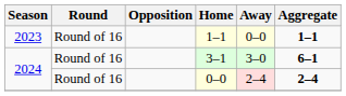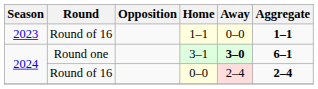 <table class="wikitable collapsible sortable" style="text-align:center; ">
 <tr>
 <th>Season</th>
 <th>Round</th>
 <th>Opposition</th>
 <th>Home</th>
 <th>Away</th>
 <th>Aggregate</th>
 </tr>
 <tr>
 <td><a href='#'>2023</a></td>
 <td>Round of 16</td>
 <td style="text-align:left;"></td>
 <td style="text-align:center; background:#ffd;">1–1</td>
 <td style="text-align:center; background:#ffd;">0–0</td>
 <td style="text-align:center; "><strong>1–1</strong></td>
 </tr>
 <tr>
 <td rowspan=2><a href='#'>2024</a></td>
-<td>Round of 16</td>
+<td>Round one</td>
 <td style="text-align:left;"></td>
 <td style="text-align:center; background:#dfd;">3–1</td>
-<td style="text-align:center; background:#dfd;">3–0</td>
+<td style="text-align:center; background:#dfd;"><strong>3–0</strong></td>
 <td style="text-align:center; "><strong>6–1</strong></td>
 </tr>
 <tr>
 <td>Round of 16</td>
 <td style="text-align:left;"></td>
 <td style="text-align:center; background:#ffd;">0–0</td>
 <td style="text-align:center; background:#fdd">2–4</td>
 <td style="text-align:center; "><strong>2–4</strong></td>
 </tr>
 <tr>
 </tr>
 </table>
